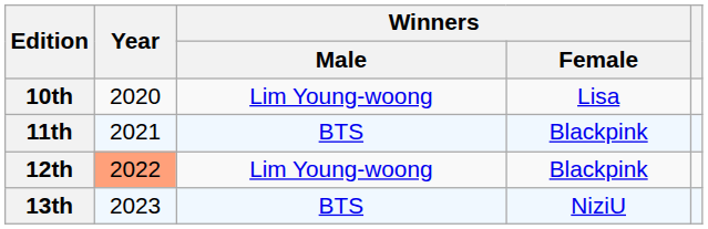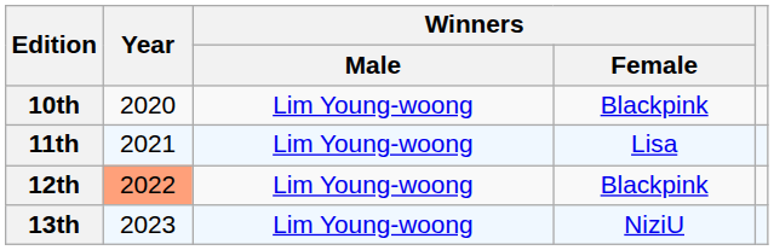 <table class="wikitable plainrowheaders" style="text-align: center">
 <tr>
 <th scope="col" rowspan="2" width="50">Edition</th>
 <th scope="col" rowspan="2" width="50">Year</th>
 <th scope="col" colspan="2" width="350">Winners</th>
 <th scope="col" rowspan="2"></th>
 </tr>
 <tr>
 <th>Male</th>
 <th>Female</th>
 </tr>
 <tr>
 <th scope="row" style="text-align:center">10th</th>
 <td>2020</td>
 <td><a href='#'>Lim Young-woong</a></td>
-<td><a href='#'>Lisa</a></td>
+<td><a href='#'>Blackpink</a></td>
 <td></td>
 </tr>
 <tr style="background:#F0F8FF">
 <th scope="row" style="text-align:center">11th</th>
 <td>2021</td>
-<td><a href='#'>BTS</a></td>
-<td><a href='#'>Blackpink</a></td>
+<td><a href='#'>Lim Young-woong</a></td>
+<td><a href='#'>Lisa</a></td>
 <td></td>
 </tr>
 <tr>
 <th scope="row" style="text-align:center">12th</th>
 <td style="background: lightsalmon;">2022</td>
 <td><a href='#'>Lim Young-woong</a></td>
 <td><a href='#'>Blackpink</a></td>
 <td></td>
 </tr>
 <tr style="background:#F0F8FF">
 <th scope="row" style="text-align:center">13th</th>
 <td>2023</td>
-<td><a href='#'>BTS</a></td>
+<td><a href='#'>Lim Young-woong</a></td>
 <td><a href='#'>NiziU</a></td>
 <td></td>
 </tr>
 </table>
